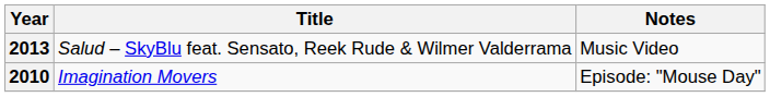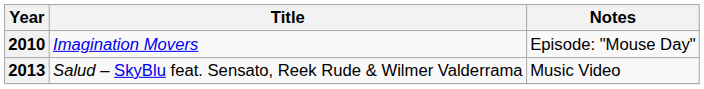 <table class="wikitable plainrowheaders sortable">
 <tr>
 <th>Year</th>
 <th>Title</th>
 <th class="unsortable">Notes</th>
 </tr>
 <tr>
+<th scope="row">2010</th>
+<td><em><a href='#'>Imagination Movers</a></em></td>
+<td>Episode: "Mouse Day"</td>
+</tr>
+<tr>
 <th scope="row">2013</th>
 <td><em>Salud</em> – <a href='#'>SkyBlu</a> feat. Sensato, Reek Rude & Wilmer Valderrama</td>
 <td>Music Video</td>
 </tr>
 <tr>
-<th scope="row">2010</th>
-<td><em><a href='#'>Imagination Movers</a></em></td>
-<td>Episode: "Mouse Day"</td>
-</tr>
-<tr>
 </tr>
 </table>
